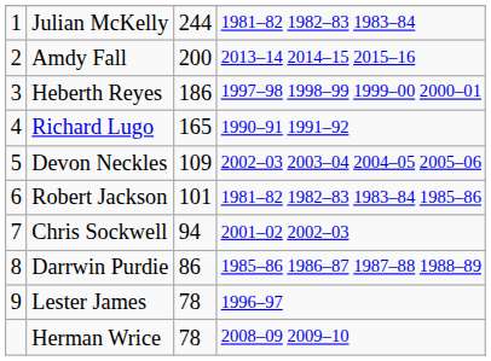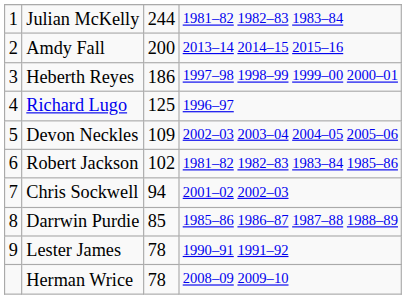 <table class="wikitable">
 <tr>
 </tr>
 <tr>
 <td>1</td>
 <td>Julian McKelly</td>
 <td>244</td>
 <td style="font-size:80%;"><a href='#'>1981–82</a> <a href='#'>1982–83</a> <a href='#'>1983–84</a></td>
 </tr>
 <tr>
 <td>2</td>
 <td>Amdy Fall</td>
 <td>200</td>
 <td style="font-size:80%;"><a href='#'>2013–14</a> <a href='#'>2014–15</a> <a href='#'>2015–16</a></td>
 </tr>
 <tr>
 <td>3</td>
 <td>Heberth Reyes</td>
 <td>186</td>
 <td style="font-size:80%;"><a href='#'>1997–98</a> <a href='#'>1998–99</a> <a href='#'>1999–00</a> <a href='#'>2000–01</a></td>
 </tr>
 <tr>
 <td>4</td>
 <td><a href='#'>Richard Lugo</a></td>
-<td>165</td>
-<td style="font-size:80%;"><a href='#'>1990–91</a> <a href='#'>1991–92</a></td>
+<td>125</td>
+<td style="font-size:80%;"><a href='#'>1996–97</a></td>
 </tr>
 <tr>
 <td>5</td>
 <td>Devon Neckles</td>
 <td>109</td>
 <td style="font-size:80%;"><a href='#'>2002–03</a> <a href='#'>2003–04</a> <a href='#'>2004–05</a> <a href='#'>2005–06</a></td>
 </tr>
 <tr>
 <td>6</td>
 <td>Robert Jackson</td>
-<td>101</td>
+<td>102</td>
 <td style="font-size:80%;"><a href='#'>1981–82</a> <a href='#'>1982–83</a> <a href='#'>1983–84</a> <a href='#'>1985–86</a></td>
 </tr>
 <tr>
 <td>7</td>
 <td>Chris Sockwell</td>
 <td>94</td>
 <td style="font-size:80%;"><a href='#'>2001–02</a> <a href='#'>2002–03</a></td>
 </tr>
 <tr>
 <td>8</td>
 <td>Darrwin Purdie</td>
-<td>86</td>
+<td>85</td>
 <td style="font-size:80%;"><a href='#'>1985–86</a> <a href='#'>1986–87</a> <a href='#'>1987–88</a> <a href='#'>1988–89</a></td>
 </tr>
 <tr>
 <td>9</td>
 <td>Lester James</td>
 <td>78</td>
-<td style="font-size:80%;"><a href='#'>1996–97</a></td>
+<td style="font-size:80%;"><a href='#'>1990–91</a> <a href='#'>1991–92</a></td>
 </tr>
 <tr>
 <td></td>
 <td>Herman Wrice</td>
 <td>78</td>
 <td style="font-size:80%;"><a href='#'>2008–09</a> <a href='#'>2009–10</a></td>
 </tr>
 </table>
